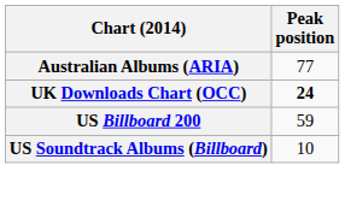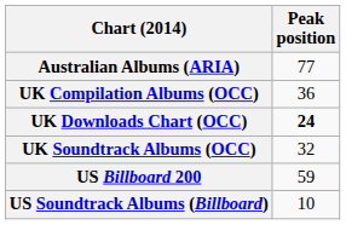 <table class="wikitable plainrowheaders sortable">
 <tr>
 <th>Chart (2014)</th>
 <th>Peak<br>position</th>
 </tr>
 <tr>
 <th scope="row">Australian Albums (<a href='#'>ARIA</a>)</th>
 <td align="center">77</td>
 </tr>
 <tr>
+<th scope="row">UK <a href='#'>Compilation Albums</a> (<a href='#'>OCC</a>)</th>
+<td align="center">36</td>
+</tr>
+<tr>
 <th scope="row">UK <a href='#'>Downloads Chart</a> (<a href='#'>OCC</a>)</th>
 <td align="center"><strong>24</strong></td>
+</tr>
+<tr>
+<th scope="row">UK <a href='#'>Soundtrack Albums</a> (<a href='#'>OCC</a>)</th>
+<td align="center">32</td>
 </tr>
 <tr>
 <th scope="row">US <a href='#'><em>Billboard</em> 200</a></th>
 <td align="center">59</td>
 </tr>
 <tr>
 <th scope="row">US <a href='#'>Soundtrack Albums</a> (<em><a href='#'>Billboard</a></em>)</th>
 <td align="center">10</td>
 </tr>
 </table>
